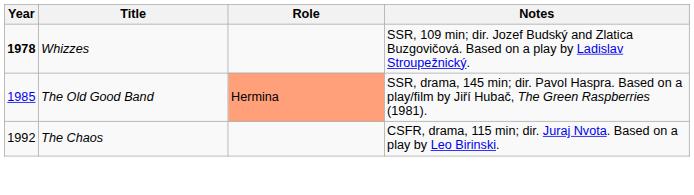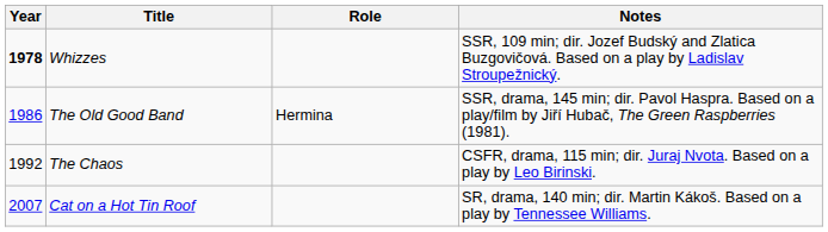 <table class=wikitable>
 <tr>
 <th width=4%>Year</th>
 <th width=28%>Title</th>
 <th width=23%>Role</th>
 <th width=45%>Notes</th>
 </tr>
 <tr>
 <td><strong>1978</strong></td>
 <td><em>Whizzes</em></td>
 <td></td>
 <td>SSR, 109 min; dir. Jozef Budský and Zlatica Buzgovičová. Based on a play by <a href='#'>Ladislav Stroupežnický</a>.</td>
 </tr>
 <tr>
-<td><a href='#'>1985</a></td>
+<td><a href='#'>1986</a></td>
 <td><em>The Old Good Band</em></td>
-<td style="background: lightsalmon;">Hermina</td>
+<td>Hermina</td>
 <td>SSR, drama, 145 min; dir. Pavol Haspra. Based on a play/film by Jiří Hubač, <em>The Green Raspberries</em> (1981).</td>
 </tr>
 <tr>
 <td>1992</td>
 <td><em>The Chaos</em></td>
 <td></td>
 <td>CSFR, drama, 115 min; dir. <a href='#'>Juraj Nvota</a>. Based on a play by <a href='#'>Leo Birinski</a>.</td>
 </tr>
+<tr>
+<td><a href='#'>2007</a></td>
+<td><em><a href='#'>Cat on a Hot Tin Roof</a></em></td>
+<td></td>
+<td>SR, drama, 140 min; dir. Martin Kákoš. Based on a play by <a href='#'>Tennessee Williams</a>.</td>
+</tr>
 </table>
